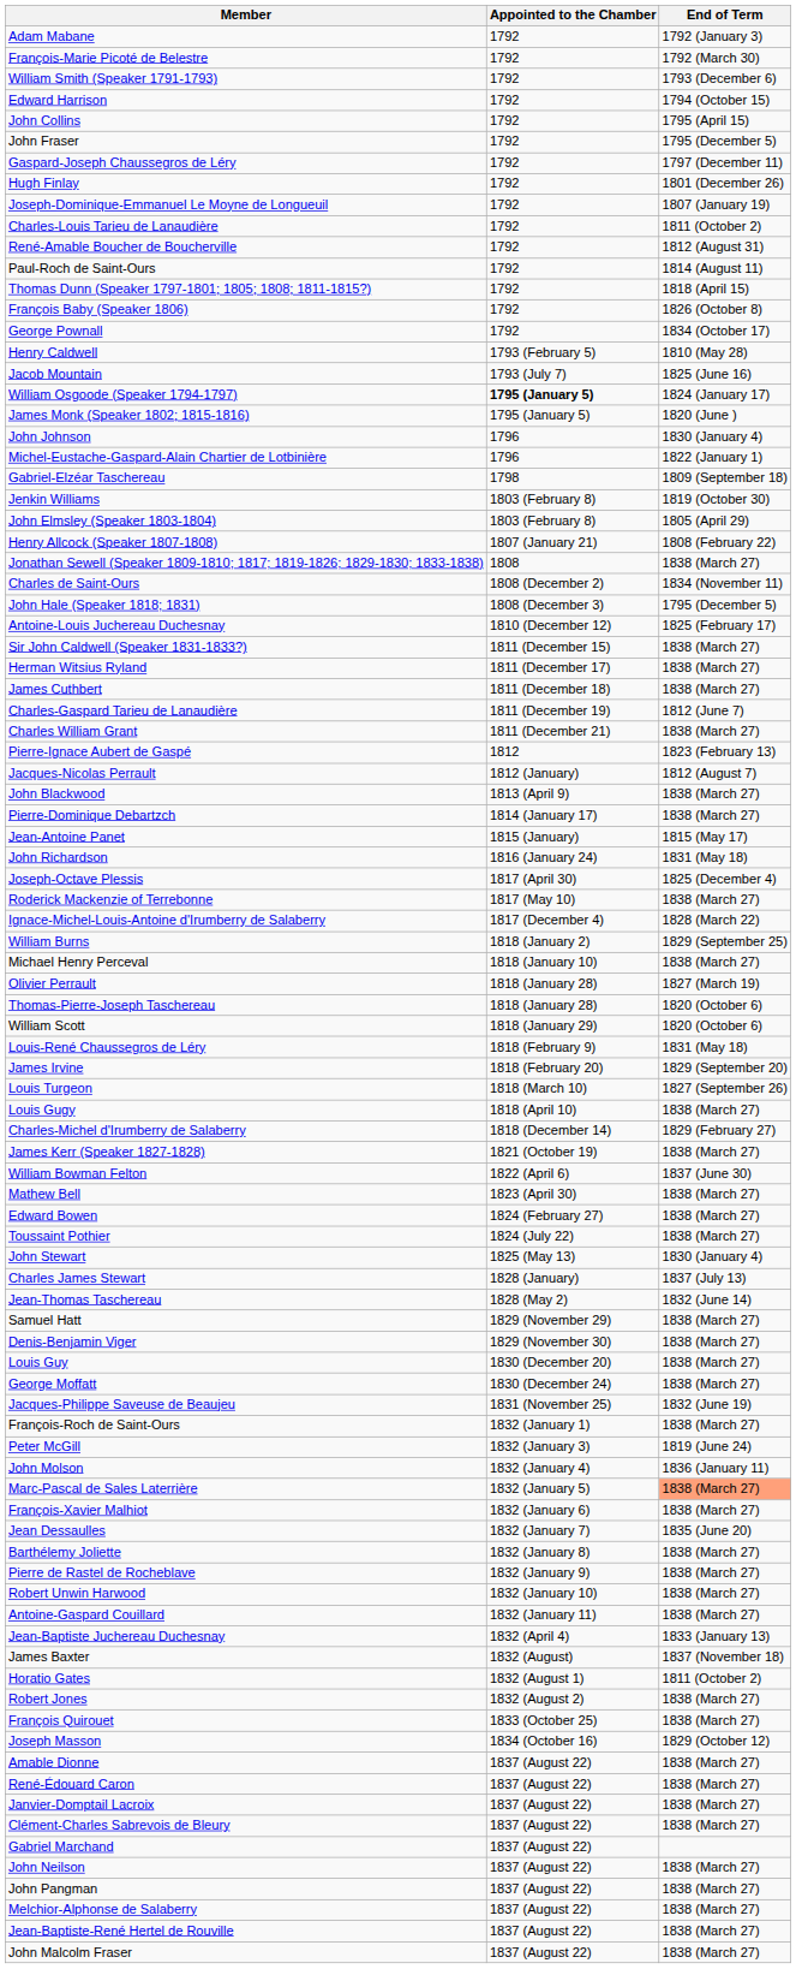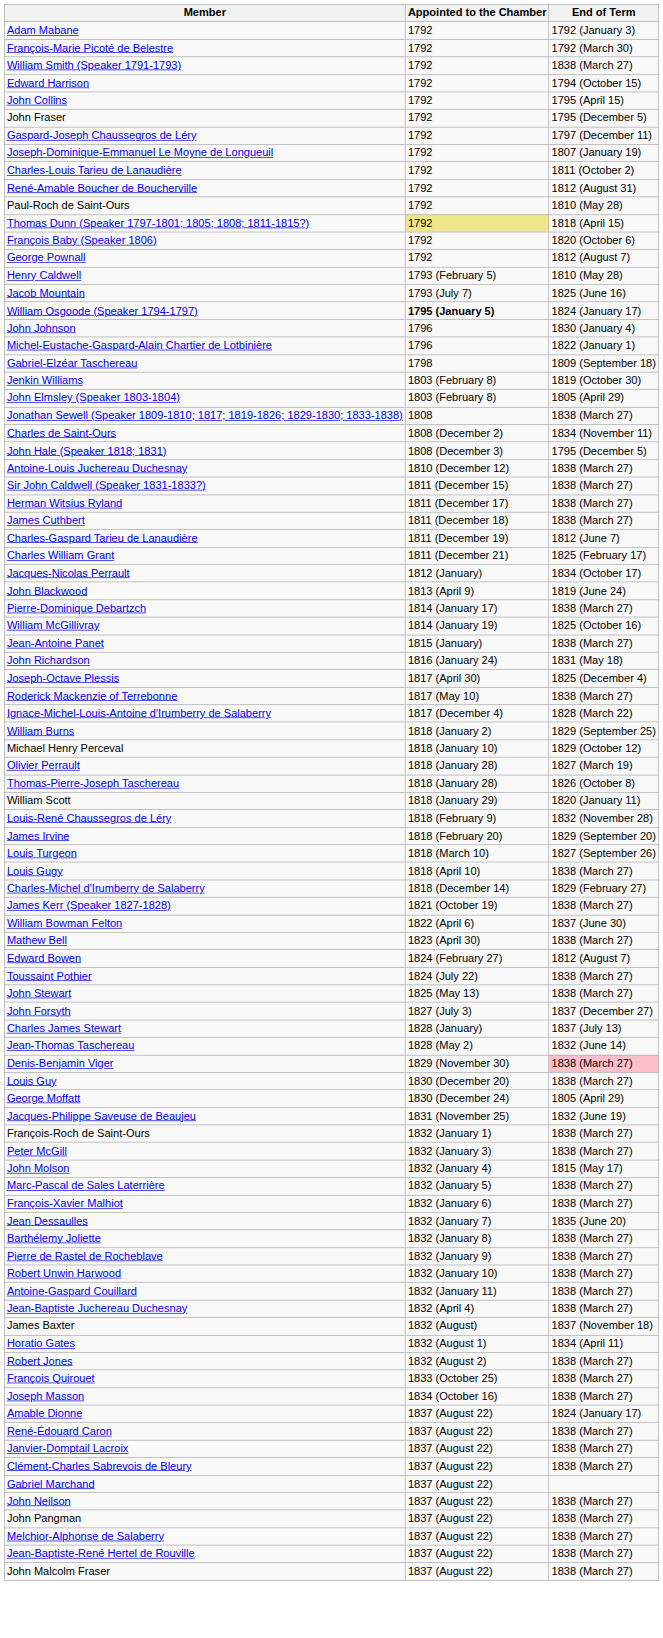 <table class="wikitable sortable">
 <tr>
 <th>Member</th>
 <th>Appointed to the Chamber</th>
 <th>End of Term</th>
 </tr>
 <tr>
 <td><a href='#'>Adam Mabane</a></td>
 <td>1792</td>
 <td>1792 (January 3)</td>
 </tr>
 <tr>
 <td><a href='#'>François-Marie Picoté de Belestre</a></td>
 <td>1792</td>
 <td>1792 (March 30)</td>
 </tr>
 <tr>
 <td><a href='#'>William Smith (Speaker 1791-1793)</a></td>
 <td>1792</td>
-<td>1793 (December 6)</td>
+<td>1838 (March 27)</td>
 </tr>
 <tr>
 <td><a href='#'>Edward Harrison</a></td>
 <td>1792</td>
 <td>1794 (October 15)</td>
 </tr>
 <tr>
 <td><a href='#'>John Collins</a></td>
 <td>1792</td>
 <td>1795 (April 15)</td>
 </tr>
 <tr>
 <td>John Fraser</td>
 <td>1792</td>
 <td>1795 (December 5)</td>
 </tr>
 <tr>
 <td><a href='#'>Gaspard-Joseph Chaussegros de Léry</a></td>
 <td>1792</td>
 <td>1797 (December 11)</td>
 </tr>
 <tr>
-<td><a href='#'>Hugh Finlay</a></td>
-<td>1792</td>
-<td>1801 (December 26)</td>
-</tr>
-<tr>
 <td><a href='#'>Joseph-Dominique-Emmanuel Le Moyne de Longueuil</a></td>
 <td>1792</td>
 <td>1807 (January 19)</td>
 </tr>
 <tr>
 <td><a href='#'>Charles-Louis Tarieu de Lanaudière</a></td>
 <td>1792</td>
 <td>1811 (October 2)</td>
 </tr>
 <tr>
 <td><a href='#'>René-Amable Boucher de Boucherville</a></td>
 <td>1792</td>
 <td>1812 (August 31)</td>
 </tr>
 <tr>
 <td>Paul-Roch de Saint-Ours</td>
 <td>1792</td>
-<td>1814 (August 11)</td>
+<td>1810 (May 28)</td>
 </tr>
 <tr>
 <td><a href='#'>Thomas Dunn (Speaker 1797-1801; 1805; 1808; 1811-1815?)</a></td>
-<td>1792</td>
+<td style="background: khaki;">1792</td>
 <td>1818 (April 15)</td>
 </tr>
 <tr>
 <td><a href='#'>François Baby (Speaker 1806)</a></td>
 <td>1792</td>
-<td>1826 (October 8)</td>
+<td>1820 (October 6)</td>
 </tr>
 <tr>
 <td><a href='#'>George Pownall</a></td>
 <td>1792</td>
-<td>1834 (October 17)</td>
+<td>1812 (August 7)</td>
 </tr>
 <tr>
 <td><a href='#'>Henry Caldwell</a></td>
 <td>1793 (February 5)</td>
 <td>1810 (May 28)</td>
 </tr>
 <tr>
 <td><a href='#'>Jacob Mountain</a></td>
 <td>1793 (July 7)</td>
 <td>1825 (June 16)</td>
 </tr>
 <tr>
 <td><a href='#'>William Osgoode (Speaker 1794-1797)</a></td>
 <td><strong>1795 (January 5)</strong></td>
 <td>1824 (January 17)</td>
-</tr>
-<tr>
-<td><a href='#'>James Monk (Speaker 1802; 1815-1816)</a></td>
-<td>1795 (January 5)</td>
-<td>1820 (June )</td>
 </tr>
 <tr>
 <td><a href='#'>John Johnson</a></td>
 <td>1796</td>
 <td>1830 (January 4)</td>
 </tr>
 <tr>
 <td><a href='#'>Michel-Eustache-Gaspard-Alain Chartier de Lotbinière</a></td>
 <td>1796</td>
 <td>1822 (January 1)</td>
 </tr>
 <tr>
 <td><a href='#'>Gabriel-Elzéar Taschereau</a></td>
 <td>1798</td>
 <td>1809 (September 18)</td>
 </tr>
 <tr>
 <td><a href='#'>Jenkin Williams</a></td>
 <td>1803 (February 8)</td>
 <td>1819 (October 30)</td>
 </tr>
 <tr>
 <td><a href='#'>John Elmsley (Speaker 1803-1804)</a></td>
 <td>1803 (February 8)</td>
 <td>1805 (April 29)</td>
 </tr>
 <tr>
-<td><a href='#'>Henry Allcock (Speaker 1807-1808)</a></td>
-<td>1807 (January 21)</td>
-<td>1808 (February 22)</td>
-</tr>
-<tr>
 <td><a href='#'>Jonathan Sewell (Speaker 1809-1810; 1817; 1819-1826; 1829-1830; 1833-1838)</a></td>
 <td>1808</td>
 <td>1838 (March 27)</td>
 </tr>
 <tr>
 <td><a href='#'>Charles de Saint-Ours</a></td>
 <td>1808 (December 2)</td>
 <td>1834 (November 11)</td>
 </tr>
 <tr>
 <td><a href='#'>John Hale (Speaker 1818; 1831)</a></td>
 <td>1808 (December 3)</td>
 <td>1795 (December 5)</td>
 </tr>
 <tr>
 <td><a href='#'>Antoine-Louis Juchereau Duchesnay</a></td>
 <td>1810 (December 12)</td>
-<td>1825 (February 17)</td>
+<td>1838 (March 27)</td>
 </tr>
 <tr>
 <td><a href='#'>Sir John Caldwell (Speaker 1831-1833?)</a></td>
 <td>1811 (December 15)</td>
 <td>1838 (March 27)</td>
 </tr>
 <tr>
 <td><a href='#'>Herman Witsius Ryland</a></td>
 <td>1811 (December 17)</td>
 <td>1838 (March 27)</td>
 </tr>
 <tr>
 <td><a href='#'>James Cuthbert</a></td>
 <td>1811 (December 18)</td>
 <td>1838 (March 27)</td>
 </tr>
 <tr>
 <td><a href='#'>Charles-Gaspard Tarieu de Lanaudière</a></td>
 <td>1811 (December 19)</td>
 <td>1812 (June 7)</td>
 </tr>
 <tr>
 <td><a href='#'>Charles William Grant</a></td>
 <td>1811 (December 21)</td>
-<td>1838 (March 27)</td>
-</tr>
-<tr>
-<td><a href='#'>Pierre-Ignace Aubert de Gaspé</a></td>
-<td>1812</td>
-<td>1823 (February 13)</td>
+<td>1825 (February 17)</td>
 </tr>
 <tr>
 <td><a href='#'>Jacques-Nicolas Perrault</a></td>
 <td>1812 (January)</td>
-<td>1812 (August 7)</td>
+<td>1834 (October 17)</td>
 </tr>
 <tr>
 <td><a href='#'>John Blackwood</a></td>
 <td>1813 (April 9)</td>
-<td>1838 (March 27)</td>
+<td>1819 (June 24)</td>
 </tr>
 <tr>
 <td><a href='#'>Pierre-Dominique Debartzch</a></td>
 <td>1814 (January 17)</td>
 <td>1838 (March 27)</td>
 </tr>
 <tr>
+<td><a href='#'>William McGillivray</a></td>
+<td>1814 (January 19)</td>
+<td>1825 (October 16)</td>
+</tr>
+<tr>
 <td><a href='#'>Jean-Antoine Panet</a></td>
 <td>1815 (January)</td>
-<td>1815 (May 17)</td>
+<td>1838 (March 27)</td>
 </tr>
 <tr>
 <td><a href='#'>John Richardson</a></td>
 <td>1816 (January 24)</td>
 <td>1831 (May 18)</td>
 </tr>
 <tr>
 <td><a href='#'>Joseph-Octave Plessis</a></td>
 <td>1817 (April 30)</td>
 <td>1825 (December 4)</td>
 </tr>
 <tr>
 <td><a href='#'>Roderick Mackenzie of Terrebonne</a></td>
 <td>1817 (May 10)</td>
 <td>1838 (March 27)</td>
 </tr>
 <tr>
 <td><a href='#'>Ignace-Michel-Louis-Antoine d'Irumberry de Salaberry</a></td>
 <td>1817 (December 4)</td>
 <td>1828 (March 22)</td>
 </tr>
 <tr>
 <td><a href='#'>William Burns</a></td>
 <td>1818 (January 2)</td>
 <td>1829 (September 25)</td>
 </tr>
 <tr>
 <td>Michael Henry Perceval</td>
 <td>1818 (January 10)</td>
-<td>1838 (March 27)</td>
+<td>1829 (October 12)</td>
 </tr>
 <tr>
 <td><a href='#'>Olivier Perrault</a></td>
 <td>1818 (January 28)</td>
 <td>1827 (March 19)</td>
 </tr>
 <tr>
 <td><a href='#'>Thomas-Pierre-Joseph Taschereau</a></td>
 <td>1818 (January 28)</td>
-<td>1820 (October 6)</td>
+<td>1826 (October 8)</td>
 </tr>
 <tr>
 <td>William Scott</td>
 <td>1818 (January 29)</td>
-<td>1820 (October 6)</td>
+<td>1820 (January 11)</td>
 </tr>
 <tr>
 <td><a href='#'>Louis-René Chaussegros de Léry</a></td>
 <td>1818 (February 9)</td>
-<td>1831 (May 18)</td>
+<td>1832 (November 28)</td>
 </tr>
 <tr>
 <td><a href='#'>James Irvine</a></td>
 <td>1818 (February 20)</td>
 <td>1829 (September 20)</td>
 </tr>
 <tr>
 <td><a href='#'>Louis Turgeon</a></td>
 <td>1818 (March 10)</td>
 <td>1827 (September 26)</td>
 </tr>
 <tr>
 <td><a href='#'>Louis Gugy</a></td>
 <td>1818 (April 10)</td>
 <td>1838 (March 27)</td>
 </tr>
 <tr>
 <td><a href='#'>Charles-Michel d'Irumberry de Salaberry</a></td>
 <td>1818 (December 14)</td>
 <td>1829 (February 27)</td>
 </tr>
 <tr>
 <td><a href='#'>James Kerr (Speaker 1827-1828)</a></td>
 <td>1821 (October 19)</td>
 <td>1838 (March 27)</td>
 </tr>
 <tr>
 <td><a href='#'>William Bowman Felton</a></td>
 <td>1822 (April 6)</td>
 <td>1837 (June 30)</td>
 </tr>
 <tr>
 <td><a href='#'>Mathew Bell</a></td>
 <td>1823 (April 30)</td>
 <td>1838 (March 27)</td>
 </tr>
 <tr>
 <td><a href='#'>Edward Bowen</a></td>
 <td>1824 (February 27)</td>
-<td>1838 (March 27)</td>
+<td>1812 (August 7)</td>
 </tr>
 <tr>
 <td><a href='#'>Toussaint Pothier</a></td>
 <td>1824 (July 22)</td>
 <td>1838 (March 27)</td>
 </tr>
 <tr>
 <td><a href='#'>John Stewart</a></td>
 <td>1825 (May 13)</td>
-<td>1830 (January 4)</td>
+<td>1838 (March 27)</td>
+</tr>
+<tr>
+<td><a href='#'>John Forsyth</a></td>
+<td>1827 (July 3)</td>
+<td>1837 (December 27)</td>
 </tr>
 <tr>
 <td><a href='#'>Charles James Stewart</a></td>
 <td>1828 (January)</td>
 <td>1837 (July 13)</td>
 </tr>
 <tr>
 <td><a href='#'>Jean-Thomas Taschereau</a></td>
 <td>1828 (May 2)</td>
 <td>1832 (June 14)</td>
 </tr>
 <tr>
-<td>Samuel Hatt</td>
-<td>1829 (November 29)</td>
-<td>1838 (March 27)</td>
-</tr>
-<tr>
 <td><a href='#'>Denis-Benjamin Viger</a></td>
 <td>1829 (November 30)</td>
-<td>1838 (March 27)</td>
+<td style="background: pink;">1838 (March 27)</td>
 </tr>
 <tr>
 <td><a href='#'>Louis Guy</a></td>
 <td>1830 (December 20)</td>
 <td>1838 (March 27)</td>
 </tr>
 <tr>
 <td><a href='#'>George Moffatt</a></td>
 <td>1830 (December 24)</td>
-<td>1838 (March 27)</td>
+<td>1805 (April 29)</td>
 </tr>
 <tr>
 <td><a href='#'>Jacques-Philippe Saveuse de Beaujeu</a></td>
 <td>1831 (November 25)</td>
 <td>1832 (June 19)</td>
 </tr>
 <tr>
 <td>François-Roch de Saint-Ours</td>
 <td>1832 (January 1)</td>
 <td>1838 (March 27)</td>
 </tr>
 <tr>
 <td><a href='#'>Peter McGill</a></td>
 <td>1832 (January 3)</td>
-<td>1819 (June 24)</td>
+<td>1838 (March 27)</td>
 </tr>
 <tr>
 <td><a href='#'>John Molson</a></td>
 <td>1832 (January 4)</td>
-<td>1836 (January 11)</td>
+<td>1815 (May 17)</td>
 </tr>
 <tr>
 <td><a href='#'>Marc-Pascal de Sales Laterrière</a></td>
 <td>1832 (January 5)</td>
-<td style="background: lightsalmon;">1838 (March 27)</td>
+<td>1838 (March 27)</td>
 </tr>
 <tr>
 <td><a href='#'>François-Xavier Malhiot</a></td>
 <td>1832 (January 6)</td>
 <td>1838 (March 27)</td>
 </tr>
 <tr>
 <td><a href='#'>Jean Dessaulles</a></td>
 <td>1832 (January 7)</td>
 <td>1835 (June 20)</td>
 </tr>
 <tr>
 <td><a href='#'>Barthélemy Joliette</a></td>
 <td>1832 (January 8)</td>
 <td>1838 (March 27)</td>
 </tr>
 <tr>
 <td><a href='#'>Pierre de Rastel de Rocheblave</a></td>
 <td>1832 (January 9)</td>
 <td>1838 (March 27)</td>
 </tr>
 <tr>
 <td><a href='#'>Robert Unwin Harwood</a></td>
 <td>1832 (January 10)</td>
 <td>1838 (March 27)</td>
 </tr>
 <tr>
 <td><a href='#'>Antoine-Gaspard Couillard</a></td>
 <td>1832 (January 11)</td>
 <td>1838 (March 27)</td>
 </tr>
 <tr>
 <td><a href='#'>Jean-Baptiste Juchereau Duchesnay</a></td>
 <td>1832 (April 4)</td>
-<td>1833 (January 13)</td>
+<td>1838 (March 27)</td>
 </tr>
 <tr>
 <td>James Baxter</td>
 <td>1832 (August)</td>
 <td>1837 (November 18)</td>
 </tr>
 <tr>
 <td><a href='#'>Horatio Gates</a></td>
 <td>1832 (August 1)</td>
-<td>1811 (October 2)</td>
+<td>1834 (April 11)</td>
 </tr>
 <tr>
 <td><a href='#'>Robert Jones</a></td>
 <td>1832 (August 2)</td>
 <td>1838 (March 27)</td>
 </tr>
 <tr>
 <td><a href='#'>François Quirouet</a></td>
 <td>1833 (October 25)</td>
 <td>1838 (March 27)</td>
 </tr>
 <tr>
 <td><a href='#'>Joseph Masson</a></td>
 <td>1834 (October 16)</td>
-<td>1829 (October 12)</td>
+<td>1838 (March 27)</td>
 </tr>
 <tr>
 <td><a href='#'>Amable Dionne</a></td>
 <td>1837 (August 22)</td>
-<td>1838 (March 27)</td>
+<td>1824 (January 17)</td>
 </tr>
 <tr>
 <td><a href='#'>René-Édouard Caron</a></td>
 <td>1837 (August 22)</td>
 <td>1838 (March 27)</td>
 </tr>
 <tr>
 <td><a href='#'>Janvier-Domptail Lacroix</a></td>
 <td>1837 (August 22)</td>
 <td>1838 (March 27)</td>
 </tr>
 <tr>
 <td><a href='#'>Clément-Charles Sabrevois de Bleury</a></td>
 <td>1837 (August 22)</td>
 <td>1838 (March 27)</td>
 </tr>
 <tr>
 <td><a href='#'>Gabriel Marchand</a></td>
 <td>1837 (August 22)</td>
 <td></td>
 </tr>
 <tr>
 <td><a href='#'>John Neilson</a></td>
 <td>1837 (August 22)</td>
 <td>1838 (March 27)</td>
 </tr>
 <tr>
 <td>John Pangman</td>
 <td>1837 (August 22)</td>
 <td>1838 (March 27)</td>
 </tr>
 <tr>
 <td><a href='#'>Melchior-Alphonse de Salaberry</a></td>
 <td>1837 (August 22)</td>
 <td>1838 (March 27)</td>
 </tr>
 <tr>
 <td><a href='#'>Jean-Baptiste-René Hertel de Rouville</a></td>
 <td>1837 (August 22)</td>
 <td>1838 (March 27)</td>
 </tr>
 <tr>
 <td>John Malcolm Fraser</td>
 <td>1837 (August 22)</td>
 <td>1838 (March 27)</td>
 </tr>
 </table>
